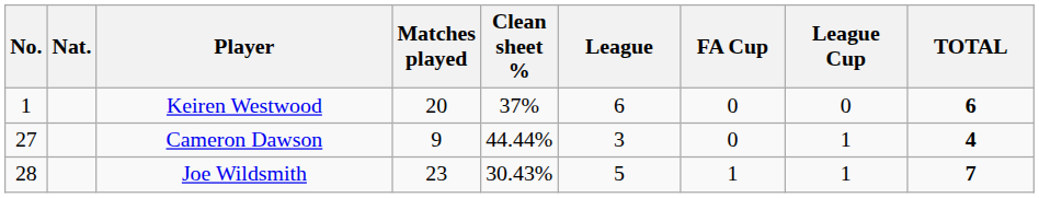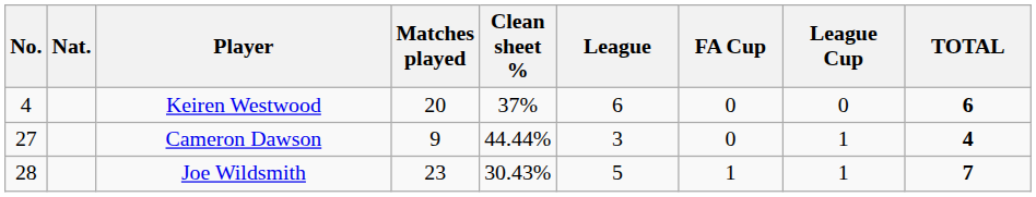 <table class="wikitable sortable" style="text-align:center; width:60%;">
 <tr>
 <th width=10>No.</th>
 <th width=10>Nat.</th>
 <th scope="col" style="width:500px">Player</th>
 <th>Matches played</th>
 <th>Clean sheet %</th>
 <th width=150>League</th>
 <th width=150>FA Cup</th>
 <th width=150>League Cup</th>
 <th width=150>TOTAL</th>
 </tr>
 <tr>
-<td>1</td>
+<td>4</td>
 <td></td>
 <td><a href='#'>Keiren Westwood</a></td>
 <td>20</td>
 <td>37%</td>
 <td>6</td>
 <td>0</td>
 <td>0</td>
 <td><strong>6</strong></td>
 </tr>
 <tr>
 <td>27</td>
 <td></td>
 <td><a href='#'>Cameron Dawson</a></td>
 <td>9</td>
 <td>44.44%</td>
 <td>3</td>
 <td>0</td>
 <td>1</td>
 <td><strong>4</strong></td>
 </tr>
 <tr>
 <td>28</td>
 <td></td>
 <td><a href='#'>Joe Wildsmith</a></td>
 <td>23</td>
 <td>30.43%</td>
 <td>5</td>
 <td>1</td>
 <td>1</td>
 <td><strong>7</strong></td>
 </tr>
 </table>
